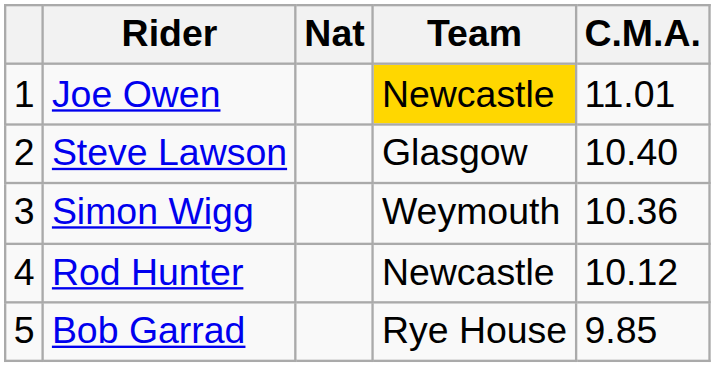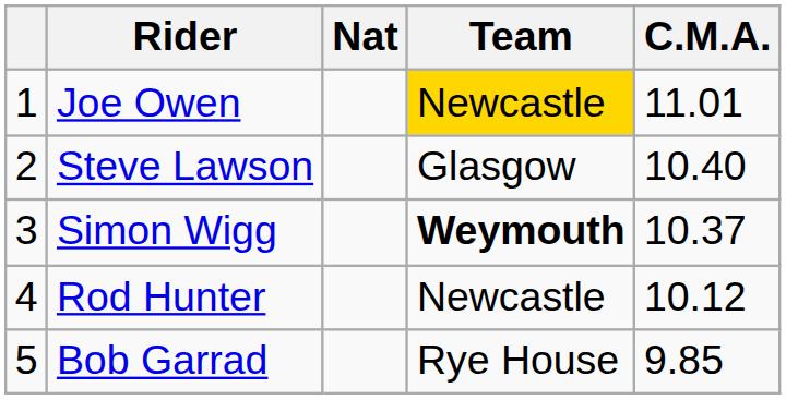 <table class=wikitable>
 <tr>
 <th></th>
 <th>Rider</th>
 <th>Nat</th>
 <th>Team</th>
 <th>C.M.A.</th>
 </tr>
 <tr>
 <td align="center">1</td>
 <td><a href='#'>Joe Owen</a></td>
 <td></td>
 <td style="background: gold;">Newcastle</td>
 <td>11.01</td>
 </tr>
 <tr>
 <td align="center">2</td>
 <td><a href='#'>Steve Lawson</a></td>
 <td></td>
 <td>Glasgow</td>
 <td>10.40</td>
 </tr>
 <tr>
 <td align="center">3</td>
 <td><a href='#'>Simon Wigg</a></td>
 <td></td>
-<td>Weymouth</td>
-<td>10.36</td>
+<td><strong>Weymouth</strong></td>
+<td>10.37</td>
 </tr>
 <tr>
 <td align="center">4</td>
 <td><a href='#'>Rod Hunter</a></td>
 <td></td>
 <td>Newcastle</td>
 <td>10.12</td>
 </tr>
 <tr>
 <td align="center">5</td>
 <td><a href='#'>Bob Garrad</a></td>
 <td></td>
 <td>Rye House</td>
 <td>9.85</td>
 </tr>
 </table>
